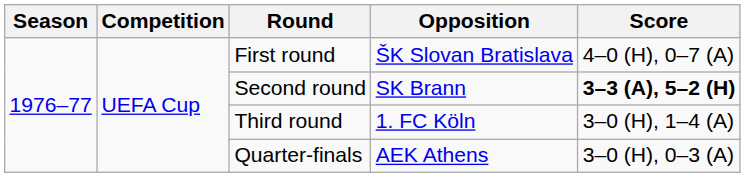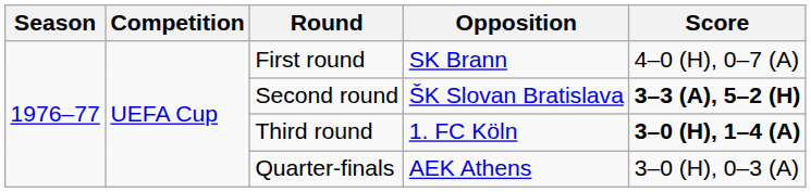 <table class="wikitable">
 <tr>
 <th>Season</th>
 <th>Competition</th>
 <th>Round</th>
 <th>Opposition</th>
 <th>Score</th>
 </tr>
 <tr>
 <td rowspan="4"><a href='#'>1976–77</a></td>
 <td rowspan="4"><a href='#'>UEFA Cup</a></td>
 <td>First round</td>
-<td> <a href='#'>ŠK Slovan Bratislava</a></td>
+<td> <a href='#'>SK Brann</a></td>
 <td>4–0 (H), 0–7 (A)</td>
 </tr>
 <tr>
 <td>Second round</td>
-<td> <a href='#'>SK Brann</a></td>
+<td> <a href='#'>ŠK Slovan Bratislava</a></td>
 <td><strong>3–3 (A), 5–2 (H)</strong></td>
 </tr>
 <tr>
 <td>Third round</td>
 <td> <a href='#'>1. FC Köln</a></td>
-<td>3–0 (H), 1–4 (A)</td>
+<td><strong>3–0 (H), 1–4 (A)</strong></td>
 </tr>
 <tr>
 <td>Quarter-finals</td>
 <td> <a href='#'>AEK Athens</a></td>
 <td>3–0 (H), 0–3 (A)</td>
 </tr>
 </table>
